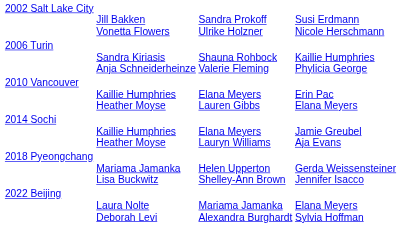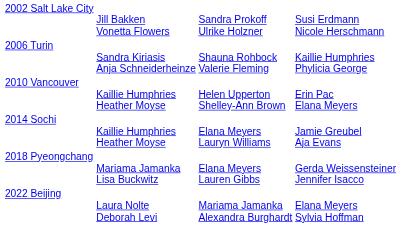 <table>
 <tr valign="top">
 <td><a href='#'>2002 Salt Lake City</a><br></td>
 <td><br><a href='#'>Jill Bakken</a><br><a href='#'>Vonetta Flowers</a></td>
 <td><br><a href='#'>Sandra Prokoff</a><br><a href='#'>Ulrike Holzner</a></td>
 <td><br><a href='#'>Susi Erdmann</a><br><a href='#'>Nicole Herschmann</a></td>
 </tr>
 <tr valign="top">
 <td><a href='#'>2006 Turin</a><br></td>
 <td><br><a href='#'>Sandra Kiriasis</a><br><a href='#'>Anja Schneiderheinze</a></td>
 <td><br><a href='#'>Shauna Rohbock</a><br><a href='#'>Valerie Fleming</a></td>
 <td><br><a href='#'>Kaillie Humphries</a><br><a href='#'>Phylicia George</a></td>
 </tr>
 <tr valign="top">
 <td><a href='#'>2010 Vancouver</a><br></td>
 <td><br><a href='#'>Kaillie Humphries</a><br><a href='#'>Heather Moyse</a></td>
-<td><br><a href='#'>Elana Meyers</a><br><a href='#'>Lauren Gibbs</a></td>
+<td><br><a href='#'>Helen Upperton</a><br><a href='#'>Shelley-Ann Brown</a></td>
 <td><br><a href='#'>Erin Pac</a><br><a href='#'>Elana Meyers</a></td>
 </tr>
 <tr valign="top">
 <td><a href='#'>2014 Sochi</a><br></td>
 <td><br><a href='#'>Kaillie Humphries</a><br><a href='#'>Heather Moyse</a></td>
 <td><br><a href='#'>Elana Meyers</a><br><a href='#'>Lauryn Williams</a></td>
 <td><br><a href='#'>Jamie Greubel</a><br><a href='#'>Aja Evans</a></td>
 </tr>
 <tr valign="top">
 <td><a href='#'>2018 Pyeongchang</a><br></td>
 <td><br><a href='#'>Mariama Jamanka</a><br><a href='#'>Lisa Buckwitz</a></td>
-<td><br><a href='#'>Helen Upperton</a><br><a href='#'>Shelley-Ann Brown</a></td>
+<td><br><a href='#'>Elana Meyers</a><br><a href='#'>Lauren Gibbs</a></td>
 <td><br><a href='#'>Gerda Weissensteiner</a><br><a href='#'>Jennifer Isacco</a></td>
 </tr>
 <tr valign="top">
 <td><a href='#'>2022 Beijing</a> <br></td>
 <td><br><a href='#'>Laura Nolte</a><br><a href='#'>Deborah Levi</a></td>
 <td><br><a href='#'>Mariama Jamanka</a><br><a href='#'>Alexandra Burghardt</a></td>
 <td><br><a href='#'>Elana Meyers</a><br><a href='#'>Sylvia Hoffman</a></td>
 </tr>
 <tr>
 </tr>
 </table>
